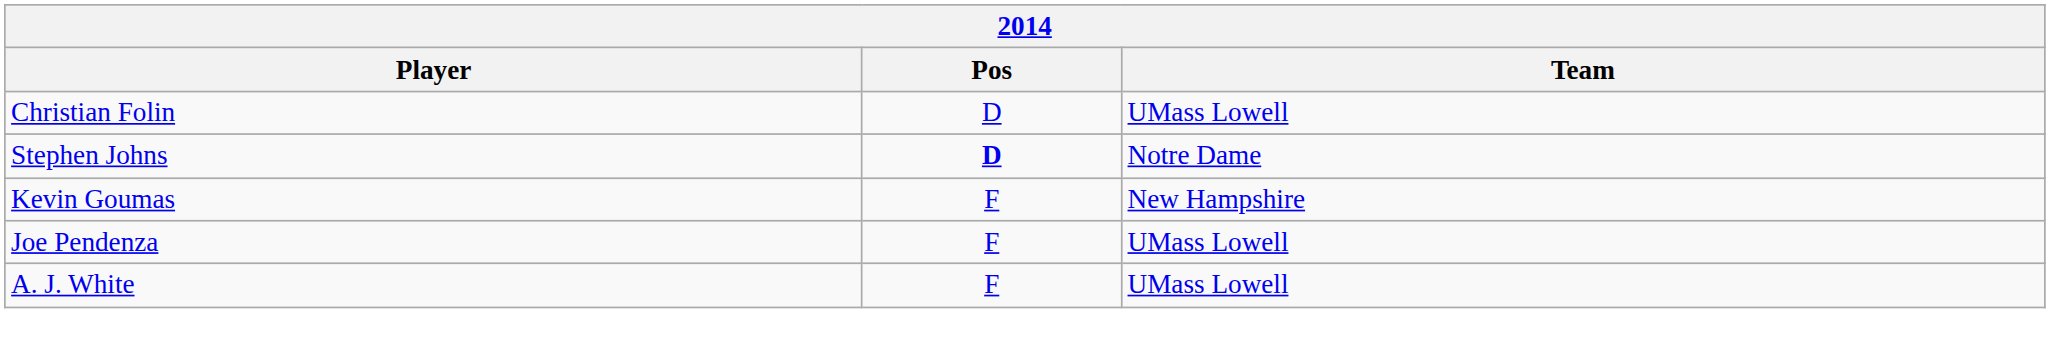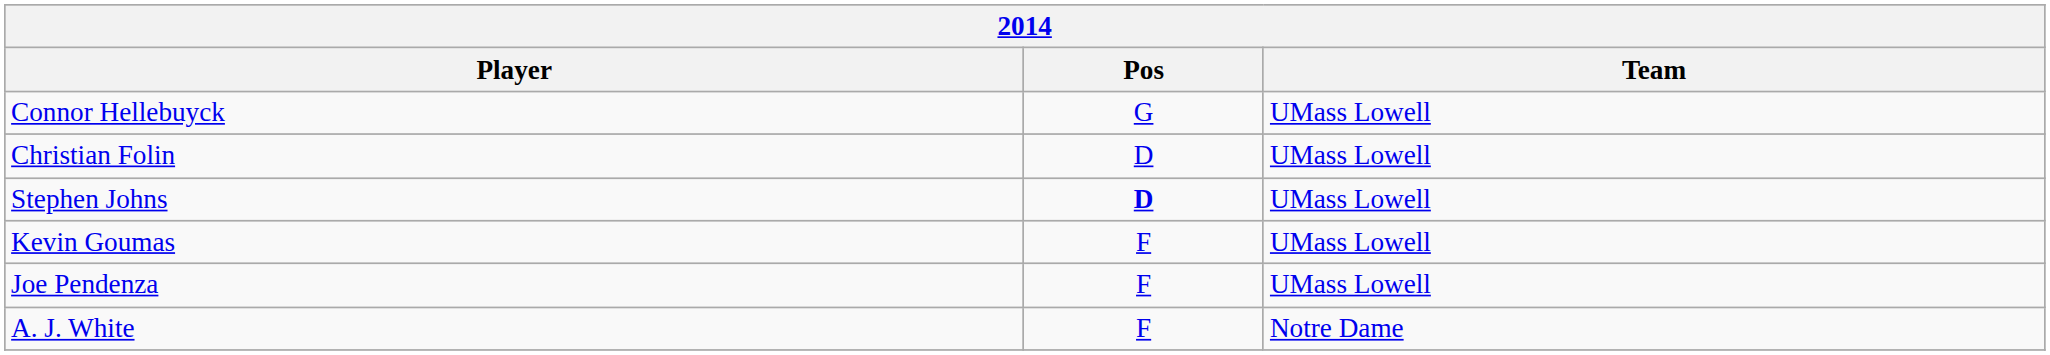 <table class="wikitable" width=95%>
 <tr>
 <th colspan=3><a href='#'>2014</a></th>
 </tr>
 <tr>
 <th>Player</th>
 <th>Pos</th>
 <th>Team</th>
 </tr>
 <tr>
+<td><a href='#'>Connor Hellebuyck</a></td>
+<td align=center><a href='#'>G</a></td>
+<td><a href='#'>UMass Lowell</a></td>
+</tr>
+<tr>
 <td><a href='#'>Christian Folin</a></td>
 <td align=center><a href='#'>D</a></td>
 <td><a href='#'>UMass Lowell</a></td>
 </tr>
 <tr>
 <td><a href='#'>Stephen Johns</a></td>
 <td align=center><strong><a href='#'>D</a></strong></td>
-<td><a href='#'>Notre Dame</a></td>
+<td><a href='#'>UMass Lowell</a></td>
 </tr>
 <tr>
 <td><a href='#'>Kevin Goumas</a></td>
 <td align=center><a href='#'>F</a></td>
-<td><a href='#'>New Hampshire</a></td>
+<td><a href='#'>UMass Lowell</a></td>
 </tr>
 <tr>
 <td><a href='#'>Joe Pendenza</a></td>
 <td align=center><a href='#'>F</a></td>
 <td><a href='#'>UMass Lowell</a></td>
 </tr>
 <tr>
 <td><a href='#'>A. J. White</a></td>
 <td align=center><a href='#'>F</a></td>
-<td><a href='#'>UMass Lowell</a></td>
+<td><a href='#'>Notre Dame</a></td>
 </tr>
 </table>
